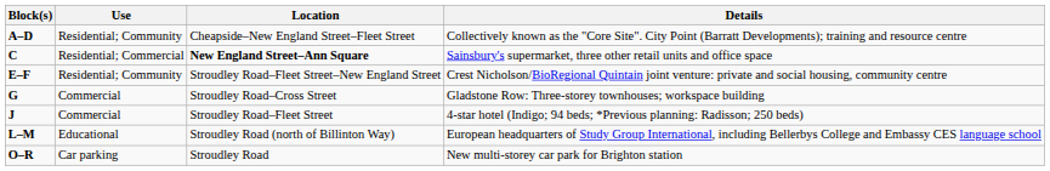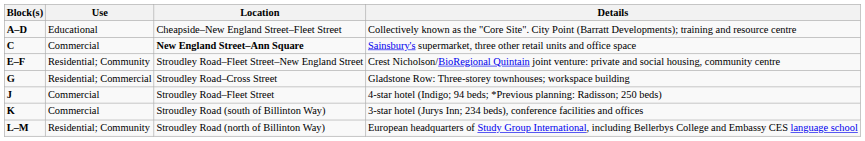 <table class="wikitable">
 <tr>
 <th>Block(s)</th>
 <th>Use</th>
 <th>Location</th>
 <th>Details</th>
 </tr>
 <tr>
 <td><strong>A–D</strong></td>
-<td>Residential; Community</td>
+<td>Educational</td>
 <td>Cheapside–New England Street–Fleet Street</td>
 <td>Collectively known as the "Core Site". City Point (Barratt Developments); training and resource centre</td>
 </tr>
 <tr>
 <td><strong>C</strong></td>
-<td>Residential; Commercial</td>
+<td>Commercial</td>
 <td><strong>New England Street–Ann Square</strong></td>
 <td><a href='#'>Sainsbury's</a> supermarket, three other retail units and office space</td>
 </tr>
 <tr>
 <td><strong>E–F</strong></td>
 <td>Residential; Community</td>
 <td>Stroudley Road–Fleet Street–New England Street</td>
 <td>Crest Nicholson/<a href='#'>BioRegional Quintain</a> joint venture: private and social housing, community centre</td>
 </tr>
 <tr>
 <td><strong>G</strong></td>
-<td>Commercial</td>
+<td>Residential; Commercial</td>
 <td>Stroudley Road–Cross Street</td>
 <td>Gladstone Row: Three-storey townhouses;  workspace building</td>
 </tr>
 <tr>
 <td><strong>J</strong></td>
 <td>Commercial</td>
 <td>Stroudley Road–Fleet Street</td>
 <td>4-star hotel (Indigo; 94 beds; *Previous planning: Radisson; 250 beds)</td>
 </tr>
 <tr>
+<td><strong>K</strong></td>
+<td>Commercial</td>
+<td>Stroudley Road (south of Billinton Way)</td>
+<td>3-star hotel (Jurys Inn; 234 beds), conference facilities and offices</td>
+</tr>
+<tr>
 <td><strong>L–M</strong></td>
-<td>Educational</td>
+<td>Residential; Community</td>
 <td>Stroudley Road (north of Billinton Way)</td>
 <td>European headquarters of <a href='#'>Study Group International</a>, including Bellerbys College and Embassy CES <a href='#'>language school</a></td>
 </tr>
-<tr>
-<td><strong>O–R</strong></td>
-<td>Car parking</td>
-<td>Stroudley Road</td>
-<td>New multi-storey car park for Brighton station</td>
-</tr>
 </table>
